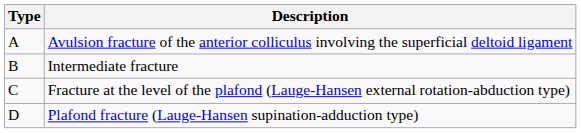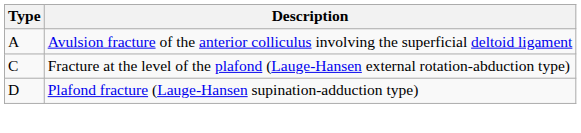 <table class="wikitable">
 <tr>
 <th>Type</th>
 <th>Description</th>
 </tr>
 <tr>
 <td>A</td>
 <td><a href='#'>Avulsion fracture</a> of the <a href='#'>anterior colliculus</a> involving the superficial <a href='#'>deltoid ligament</a></td>
 </tr>
 <tr>
-<td>B</td>
-<td>Intermediate fracture</td>
-</tr>
-<tr>
 <td>C</td>
 <td>Fracture at the level of the <a href='#'>plafond</a> (<a href='#'>Lauge-Hansen</a> external rotation-abduction type)</td>
 </tr>
 <tr>
 <td>D</td>
 <td><a href='#'>Plafond fracture</a> (<a href='#'>Lauge-Hansen</a> supination-adduction type)</td>
 </tr>
 </table>
